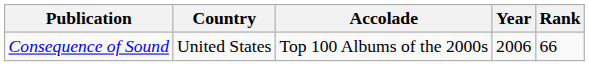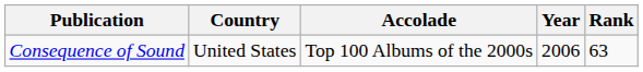 <table class="wikitable">
 <tr>
 <th>Publication</th>
 <th>Country</th>
 <th>Accolade</th>
 <th>Year</th>
 <th>Rank</th>
 </tr>
 <tr>
 <td><em><a href='#'>Consequence of Sound</a></em></td>
 <td>United States</td>
 <td>Top 100 Albums of the 2000s</td>
 <td>2006</td>
-<td>66</td>
+<td>63</td>
 </tr>
 </table>
